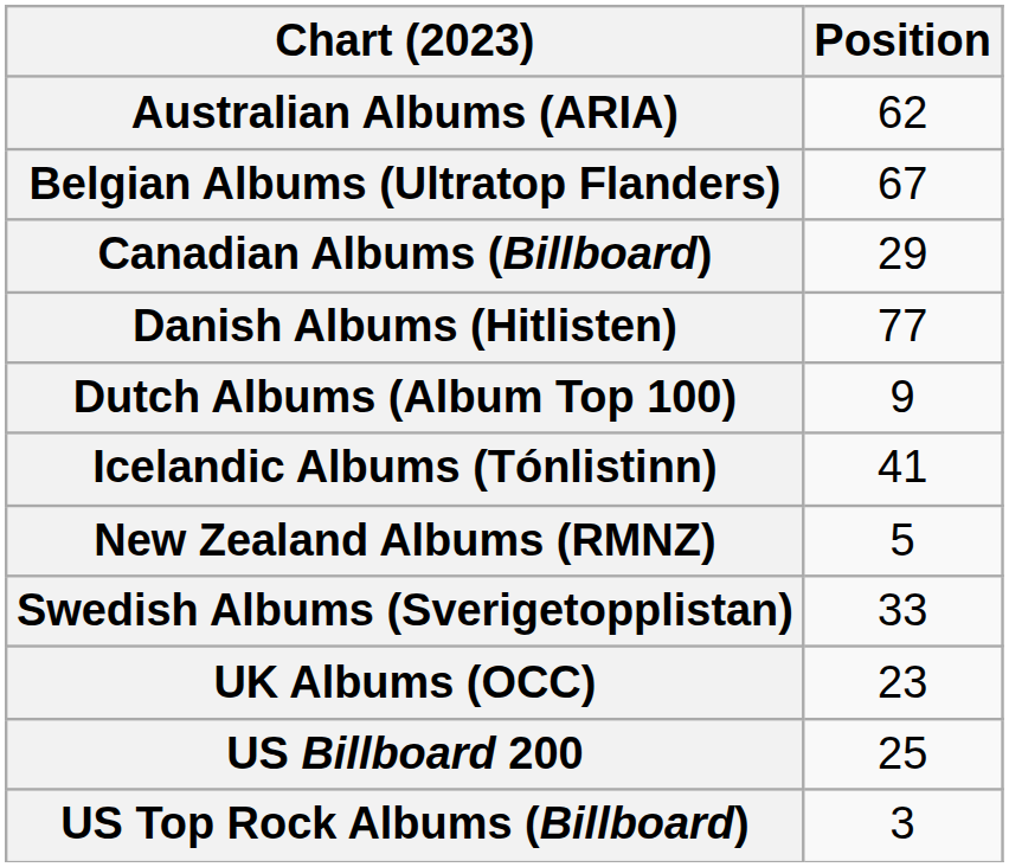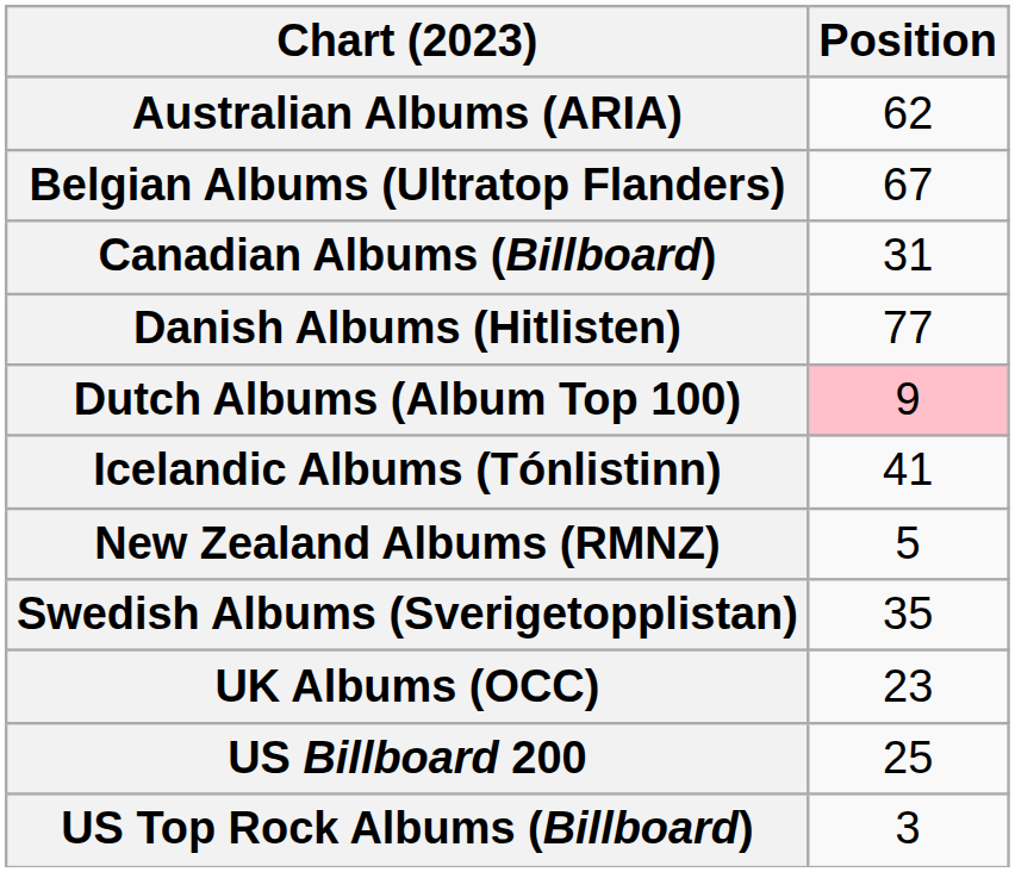 <table class="wikitable sortable plainrowheaders" style="text-align:center">
 <tr>
 <th scope="col">Chart (2023)</th>
 <th scope="col">Position</th>
 </tr>
 <tr>
 <th scope="row">Australian Albums (ARIA)</th>
 <td>62</td>
 </tr>
 <tr>
 <th scope="row">Belgian Albums (Ultratop Flanders)</th>
 <td>67</td>
 </tr>
 <tr>
 <th scope="row">Canadian Albums (<em>Billboard</em>)</th>
-<td>29</td>
+<td>31</td>
 </tr>
 <tr>
 <th scope="row">Danish Albums (Hitlisten)</th>
 <td>77</td>
 </tr>
 <tr>
 <th scope="row">Dutch Albums (Album Top 100)</th>
-<td>9</td>
+<td style="background: pink;">9</td>
 </tr>
 <tr>
 <th scope="row">Icelandic Albums (Tónlistinn)</th>
 <td>41</td>
 </tr>
 <tr>
 <th scope="row">New Zealand Albums (RMNZ)</th>
 <td>5</td>
 </tr>
 <tr>
 <th scope="row">Swedish Albums (Sverigetopplistan)</th>
-<td>33</td>
+<td>35</td>
 </tr>
 <tr>
 <th scope="row">UK Albums (OCC)</th>
 <td>23</td>
 </tr>
 <tr>
 <th scope="row">US <em>Billboard</em> 200</th>
 <td>25</td>
 </tr>
 <tr>
 <th scope="row">US Top Rock Albums (<em>Billboard</em>)</th>
 <td>3</td>
 </tr>
 </table>
